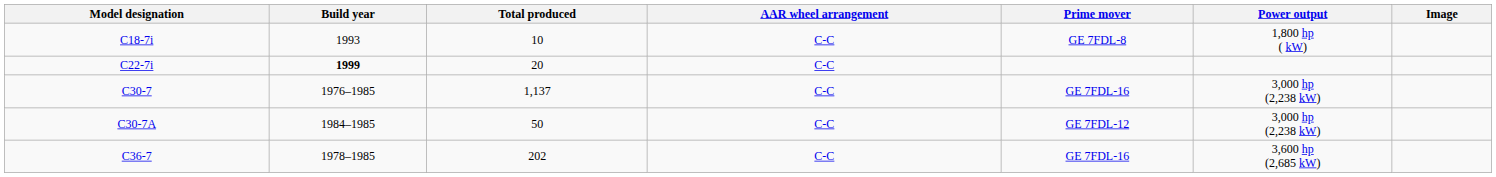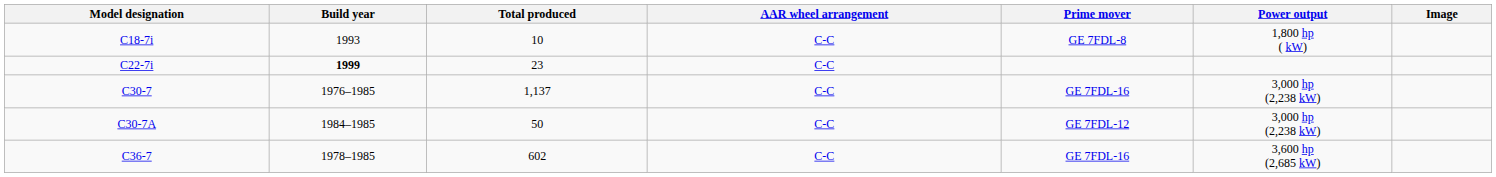 <table class="wikitable sortable" style="width: 100%">
 <tr>
 <th>Model designation</th>
 <th>Build year</th>
 <th>Total produced</th>
 <th class="unsortable"><a href='#'>AAR wheel arrangement</a></th>
 <th><a href='#'>Prime mover</a></th>
 <th><a href='#'>Power output</a></th>
 <th class="unsortable">Image</th>
 </tr>
 <tr align = "center">
 <td><a href='#'>C18-7i</a></td>
 <td>1993</td>
 <td>10</td>
 <td><a href='#'>C-C</a></td>
 <td><a href='#'>GE 7FDL-8</a></td>
 <td>1,800 <a href='#'>hp</a><br>( <a href='#'>kW</a>)</td>
 <td></td>
 </tr>
 <tr align = "center">
 <td><a href='#'>C22-7i</a></td>
 <td><strong>1999</strong></td>
-<td>20</td>
+<td>23</td>
 <td><a href='#'>C-C</a></td>
 <td></td>
 <td></td>
 <td></td>
 </tr>
 <tr align = "center">
 <td><a href='#'>C30-7</a></td>
 <td>1976–1985</td>
 <td>1,137</td>
 <td><a href='#'>C-C</a></td>
 <td><a href='#'>GE 7FDL-16</a></td>
 <td>3,000 <a href='#'>hp</a><br>(2,238 <a href='#'>kW</a>)</td>
 <td></td>
 </tr>
 <tr align = "center">
 <td><a href='#'>C30-7A</a></td>
 <td>1984–1985</td>
 <td>50</td>
 <td><a href='#'>C-C</a></td>
 <td><a href='#'>GE 7FDL-12</a></td>
 <td>3,000 <a href='#'>hp</a><br>(2,238 <a href='#'>kW</a>)</td>
 <td></td>
 </tr>
 <tr align = "center">
 <td><a href='#'>C36-7</a></td>
 <td>1978–1985</td>
-<td>202</td>
+<td>602</td>
 <td><a href='#'>C-C</a></td>
 <td><a href='#'>GE 7FDL-16</a></td>
 <td>3,600 <a href='#'>hp</a><br>(2,685 <a href='#'>kW</a>)</td>
 <td></td>
 </tr>
 </table>
